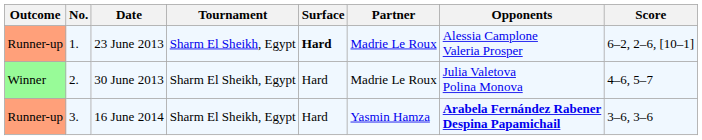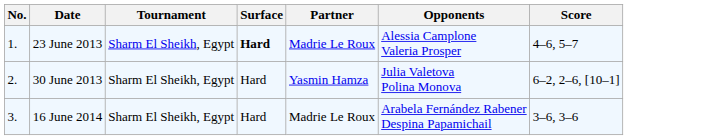 <table class="sortable wikitable" style=font-size:97%>
 <tr>
-<th>Outcome</th>
 <th>No.</th>
 <th>Date</th>
 <th>Tournament</th>
 <th>Surface</th>
 <th>Partner</th>
 <th>Opponents</th>
 <th>Score</th>
 </tr>
 <tr style="background:#f0f8ff;">
-<td style="background:#ffa07a;">Runner-up</td>
 <td>1.</td>
 <td>23 June 2013</td>
 <td><a href='#'>Sharm El Sheikh</a>, Egypt</td>
 <td><strong>Hard</strong></td>
 <td> <a href='#'>Madrie Le Roux</a></td>
 <td> <a href='#'>Alessia Camplone</a> <br>  <a href='#'>Valeria Prosper</a></td>
-<td>6–2, 2–6, [10–1]</td>
+<td>4–6, 5–7</td>
 </tr>
 <tr style="background:#f0f8ff;">
-<td style="background:#98fb98;">Winner</td>
 <td>2.</td>
 <td>30 June 2013</td>
 <td>Sharm El Sheikh, Egypt</td>
 <td>Hard</td>
-<td> Madrie Le Roux</td>
+<td> <a href='#'>Yasmin Hamza</a></td>
 <td> <a href='#'>Julia Valetova</a> <br>  <a href='#'>Polina Monova</a></td>
-<td>4–6, 5–7</td>
+<td>6–2, 2–6, [10–1]</td>
 </tr>
 <tr style="background:#f0f8ff;">
-<td style="background:#ffa07a;">Runner-up</td>
 <td>3.</td>
 <td>16 June 2014</td>
 <td>Sharm El Sheikh, Egypt</td>
 <td>Hard</td>
-<td> <a href='#'>Yasmin Hamza</a></td>
-<td><strong> <a href='#'>Arabela Fernández Rabener</a> <br>  <a href='#'>Despina Papamichail</a></strong></td>
+<td> Madrie Le Roux</td>
+<td> <a href='#'>Arabela Fernández Rabener</a> <br>  <a href='#'>Despina Papamichail</a></td>
 <td>3–6, 3–6</td>
 </tr>
 </table>
